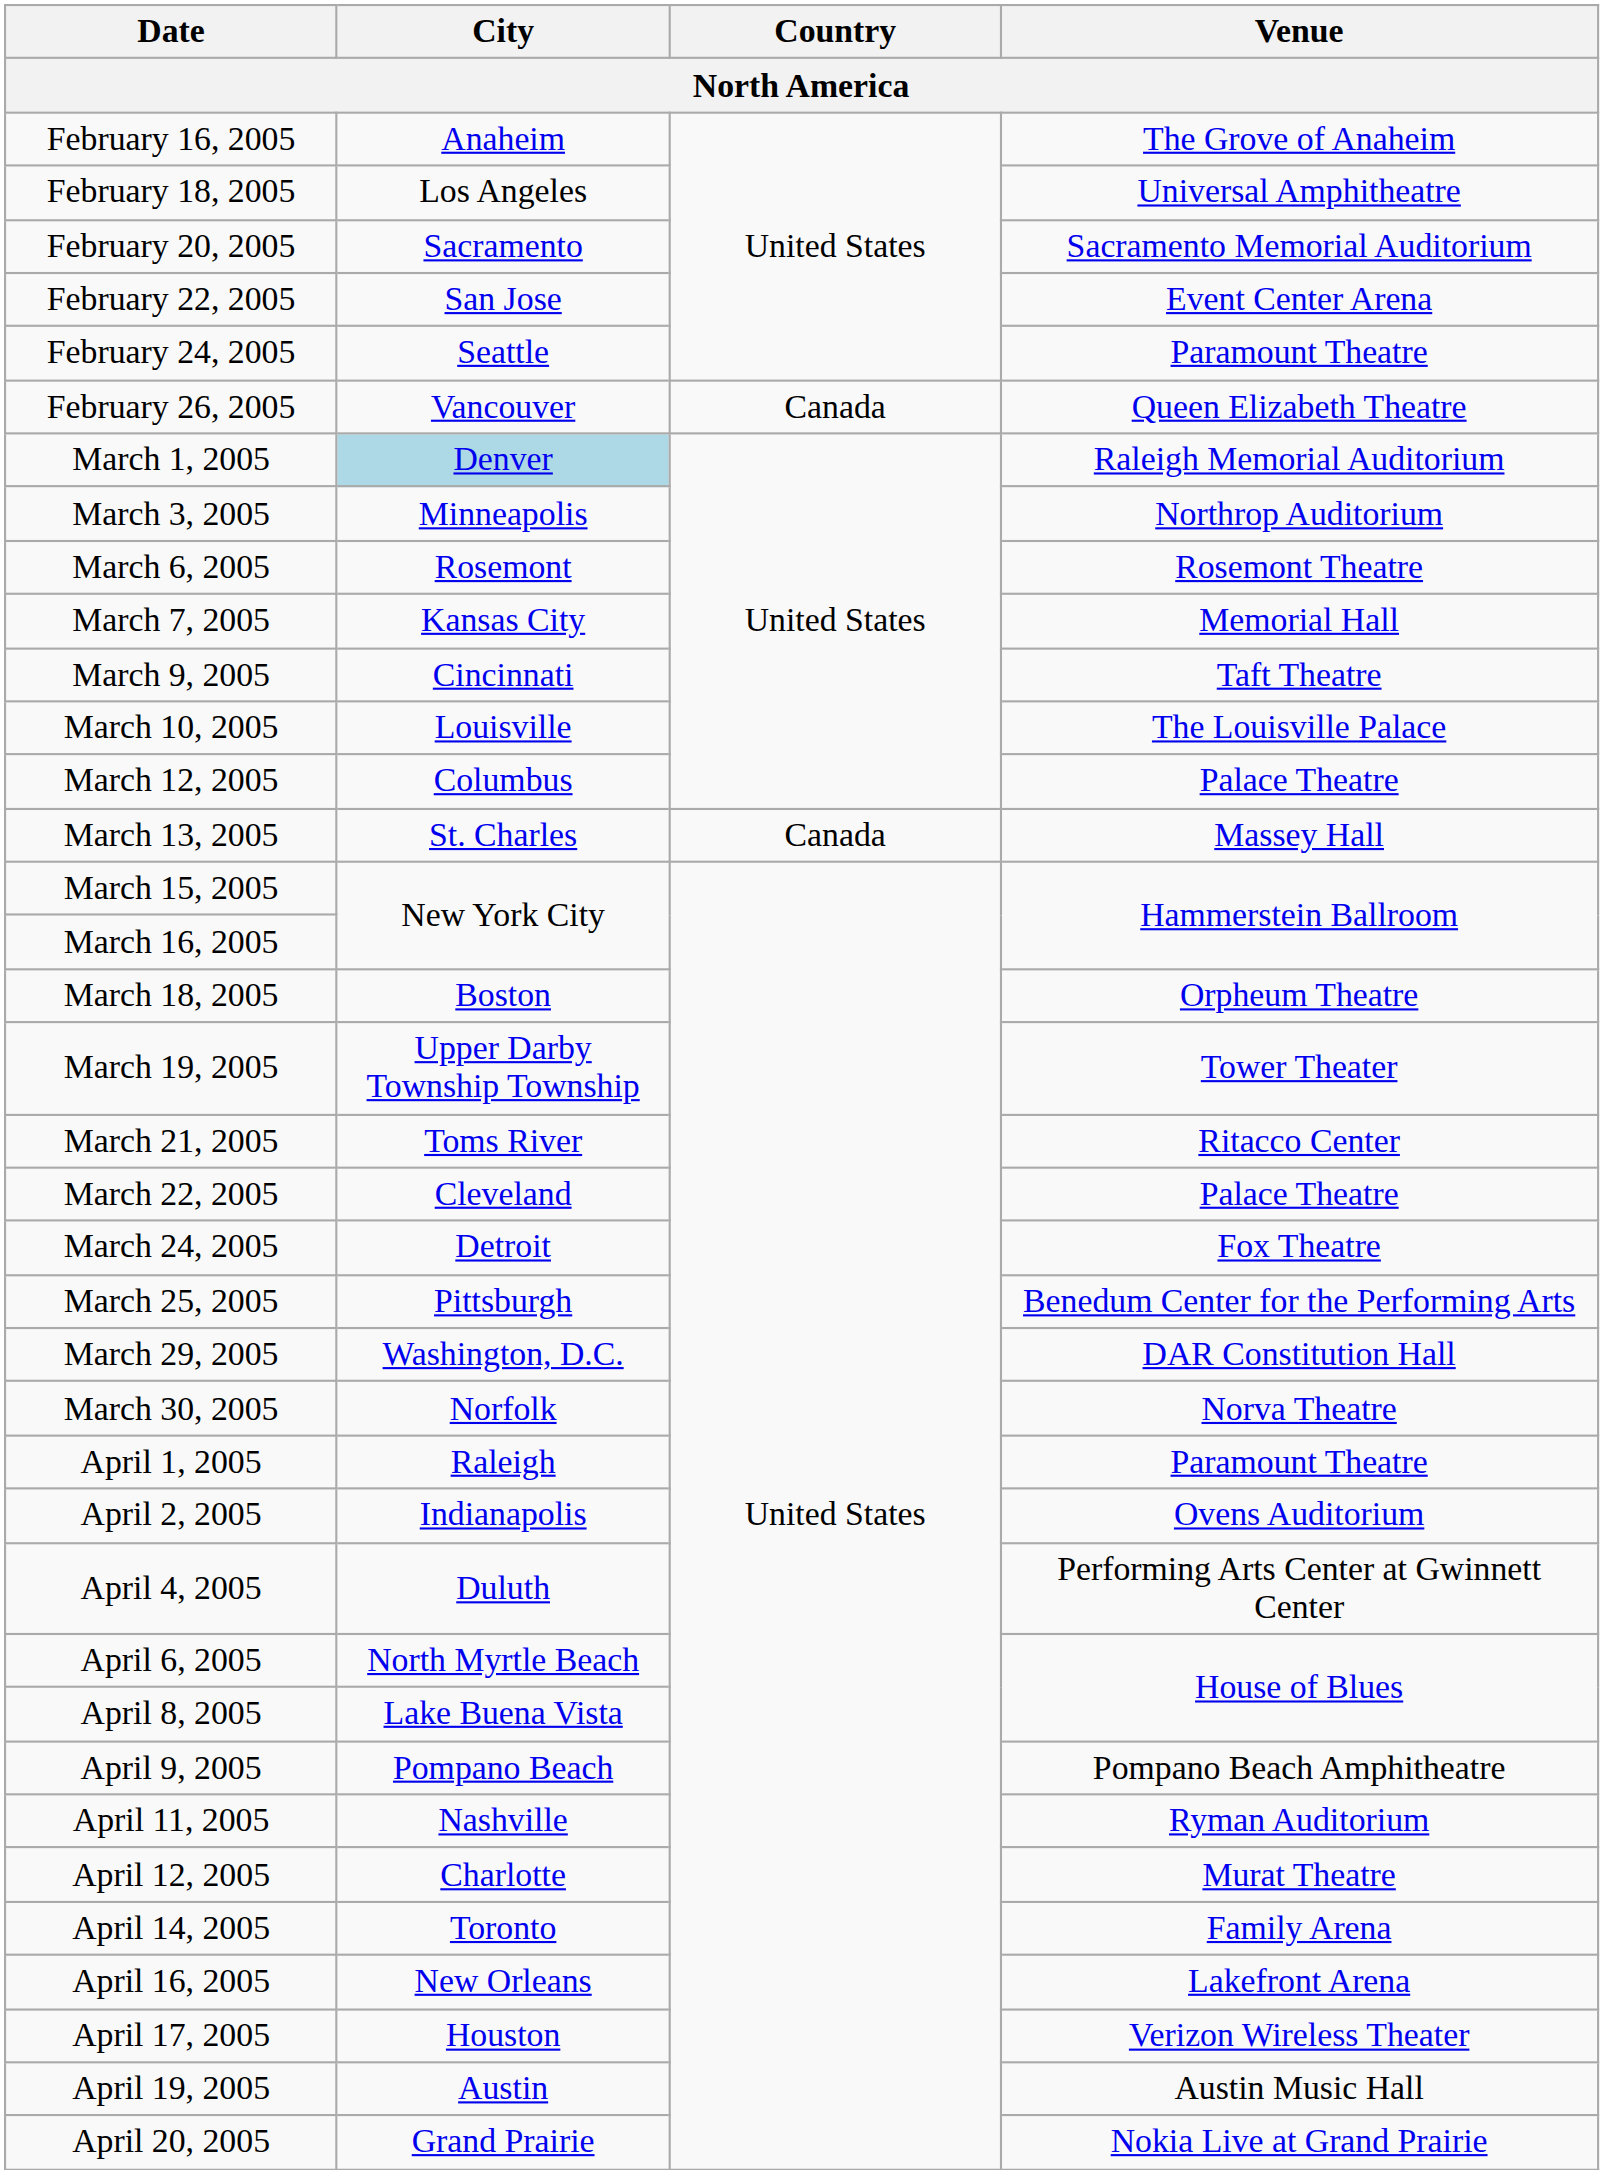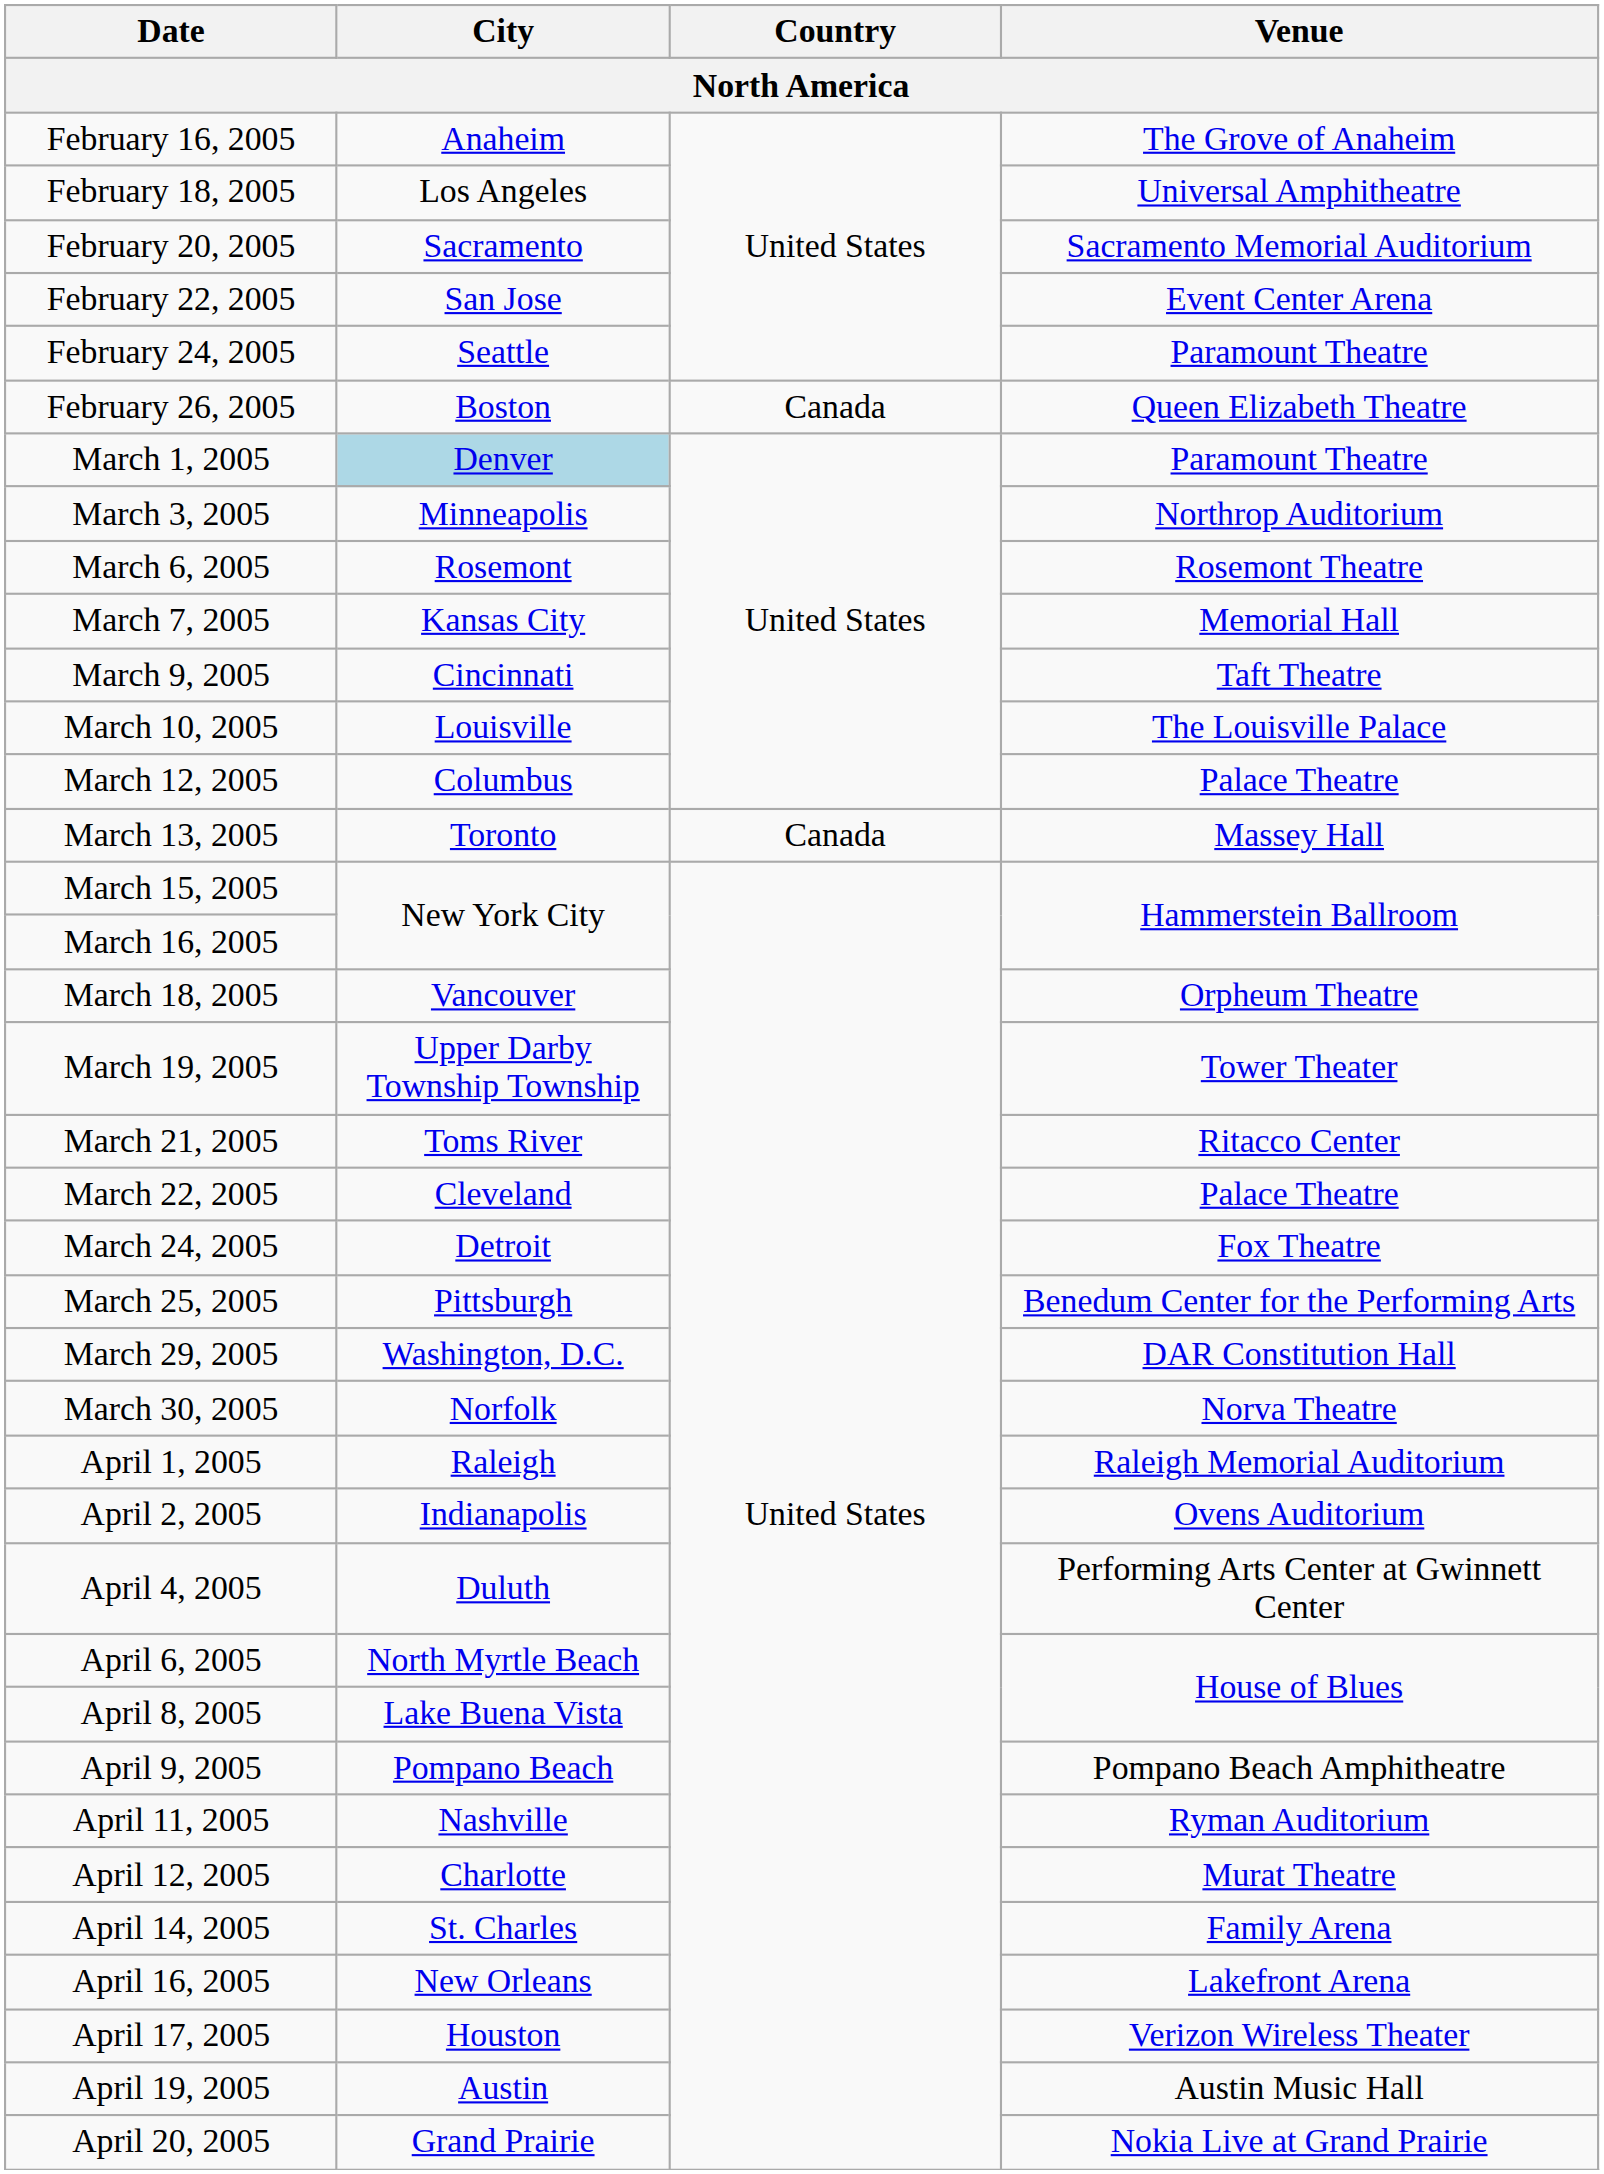 <table class="wikitable" style="text-align:center;">
 <tr>
 <th style="width:150px;">Date</th>
 <th style="width:150px;">City</th>
 <th style="width:150px;">Country</th>
 <th style="width:275px;">Venue</th>
 </tr>
 <tr>
 <th colspan="6">North America</th>
 </tr>
 <tr>
 <td>February 16, 2005</td>
 <td><a href='#'>Anaheim</a></td>
 <td rowspan="5">United States</td>
 <td><a href='#'>The Grove of Anaheim</a></td>
 </tr>
 <tr>
 <td>February 18, 2005</td>
 <td>Los Angeles</td>
 <td><a href='#'>Universal Amphitheatre</a></td>
 </tr>
 <tr>
 <td>February 20, 2005</td>
 <td><a href='#'>Sacramento</a></td>
 <td><a href='#'>Sacramento Memorial Auditorium</a></td>
 </tr>
 <tr>
 <td>February 22, 2005</td>
 <td><a href='#'>San Jose</a></td>
 <td><a href='#'>Event Center Arena</a></td>
 </tr>
 <tr>
 <td>February 24, 2005</td>
 <td><a href='#'>Seattle</a></td>
 <td><a href='#'>Paramount Theatre</a></td>
 </tr>
 <tr>
 <td>February 26, 2005</td>
-<td><a href='#'>Vancouver</a></td>
+<td><a href='#'>Boston</a></td>
 <td>Canada</td>
 <td><a href='#'>Queen Elizabeth Theatre</a></td>
 </tr>
 <tr>
 <td>March 1, 2005</td>
 <td style="background: lightblue;"><a href='#'>Denver</a></td>
 <td rowspan="7">United States</td>
-<td><a href='#'>Raleigh Memorial Auditorium</a></td>
+<td><a href='#'>Paramount Theatre</a></td>
 </tr>
 <tr>
 <td>March 3, 2005</td>
 <td><a href='#'>Minneapolis</a></td>
 <td><a href='#'>Northrop Auditorium</a></td>
 </tr>
 <tr>
 <td>March 6, 2005</td>
 <td><a href='#'>Rosemont</a></td>
 <td><a href='#'>Rosemont Theatre</a></td>
 </tr>
 <tr>
 <td>March 7, 2005</td>
 <td><a href='#'>Kansas City</a></td>
 <td><a href='#'>Memorial Hall</a></td>
 </tr>
 <tr>
 <td>March 9, 2005</td>
 <td><a href='#'>Cincinnati</a></td>
 <td><a href='#'>Taft Theatre</a></td>
 </tr>
 <tr>
 <td>March 10, 2005</td>
 <td><a href='#'>Louisville</a></td>
 <td><a href='#'>The Louisville Palace</a></td>
 </tr>
 <tr>
 <td>March 12, 2005</td>
 <td><a href='#'>Columbus</a></td>
 <td><a href='#'>Palace Theatre</a></td>
 </tr>
 <tr>
 <td>March 13, 2005</td>
-<td><a href='#'>St. Charles</a></td>
+<td><a href='#'>Toronto</a></td>
 <td>Canada</td>
 <td><a href='#'>Massey Hall</a></td>
 </tr>
 <tr>
 <td>March 15, 2005</td>
 <td rowspan="2">New York City</td>
 <td rowspan="23">United States</td>
 <td rowspan="2"><a href='#'>Hammerstein Ballroom</a></td>
 </tr>
 <tr>
 <td>March 16, 2005</td>
 </tr>
 <tr>
 <td>March 18, 2005</td>
-<td><a href='#'>Boston</a></td>
+<td><a href='#'>Vancouver</a></td>
 <td><a href='#'>Orpheum Theatre</a></td>
 </tr>
 <tr>
 <td>March 19, 2005</td>
 <td><a href='#'>Upper Darby Township Township</a></td>
 <td><a href='#'>Tower Theater</a></td>
 </tr>
 <tr>
 <td>March 21, 2005</td>
 <td><a href='#'>Toms River</a></td>
 <td><a href='#'>Ritacco Center</a></td>
 </tr>
 <tr>
 <td>March 22, 2005</td>
 <td><a href='#'>Cleveland</a></td>
 <td><a href='#'>Palace Theatre</a></td>
 </tr>
 <tr>
 <td>March 24, 2005</td>
 <td><a href='#'>Detroit</a></td>
 <td><a href='#'>Fox Theatre</a></td>
 </tr>
 <tr>
 <td>March 25, 2005</td>
 <td><a href='#'>Pittsburgh</a></td>
 <td><a href='#'>Benedum Center for the Performing Arts</a></td>
 </tr>
 <tr>
 <td>March 29, 2005</td>
 <td><a href='#'>Washington, D.C.</a></td>
 <td><a href='#'>DAR Constitution Hall</a></td>
 </tr>
 <tr>
 <td>March 30, 2005</td>
 <td><a href='#'>Norfolk</a></td>
 <td><a href='#'>Norva Theatre</a></td>
 </tr>
 <tr>
 <td>April 1, 2005</td>
 <td><a href='#'>Raleigh</a></td>
-<td><a href='#'>Paramount Theatre</a></td>
+<td><a href='#'>Raleigh Memorial Auditorium</a></td>
 </tr>
 <tr>
 <td>April 2, 2005</td>
 <td><a href='#'>Indianapolis</a></td>
 <td><a href='#'>Ovens Auditorium</a></td>
 </tr>
 <tr>
 <td>April 4, 2005</td>
 <td><a href='#'>Duluth</a></td>
 <td>Performing Arts Center at Gwinnett Center</td>
 </tr>
 <tr>
 <td>April 6, 2005</td>
 <td><a href='#'>North Myrtle Beach</a></td>
 <td rowspan="2"><a href='#'>House of Blues</a></td>
 </tr>
 <tr>
 <td>April 8, 2005</td>
 <td><a href='#'>Lake Buena Vista</a></td>
 </tr>
 <tr>
 <td>April 9, 2005</td>
 <td><a href='#'>Pompano Beach</a></td>
 <td>Pompano Beach Amphitheatre</td>
 </tr>
 <tr>
 <td>April 11, 2005</td>
 <td><a href='#'>Nashville</a></td>
 <td><a href='#'>Ryman Auditorium</a></td>
 </tr>
 <tr>
 <td>April 12, 2005</td>
 <td><a href='#'>Charlotte</a></td>
 <td><a href='#'>Murat Theatre</a></td>
 </tr>
 <tr>
 <td>April 14, 2005</td>
-<td><a href='#'>Toronto</a></td>
+<td><a href='#'>St. Charles</a></td>
 <td><a href='#'>Family Arena</a></td>
 </tr>
 <tr>
 <td>April 16, 2005</td>
 <td><a href='#'>New Orleans</a></td>
 <td><a href='#'>Lakefront Arena</a></td>
 </tr>
 <tr>
 <td>April 17, 2005</td>
 <td><a href='#'>Houston</a></td>
 <td><a href='#'>Verizon Wireless Theater</a></td>
 </tr>
 <tr>
 <td>April 19, 2005</td>
 <td><a href='#'>Austin</a></td>
 <td>Austin Music Hall</td>
 </tr>
 <tr>
 <td>April 20, 2005</td>
 <td><a href='#'>Grand Prairie</a></td>
 <td><a href='#'>Nokia Live at Grand Prairie</a></td>
 </tr>
 <tr>
 </tr>
 </table>
